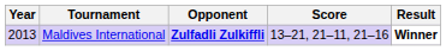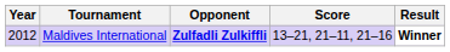 <table class="sortable wikitable" style="font-size: 90%;">
 <tr>
 <th>Year</th>
 <th>Tournament</th>
 <th>Opponent</th>
 <th>Score</th>
 <th>Result</th>
 </tr>
 <tr style="background:#D8CEF6">
-<td align="center">2013</td>
+<td align="center">2012</td>
 <td align="left"><a href='#'>Maldives International</a></td>
 <td align="left"><strong> <a href='#'>Zulfadli Zulkiffli</a></strong></td>
 <td align="left">13–21, 21–11, 21–16</td>
 <td style="text-align:left; background:white"> <strong>Winner</strong></td>
 </tr>
 </table>
